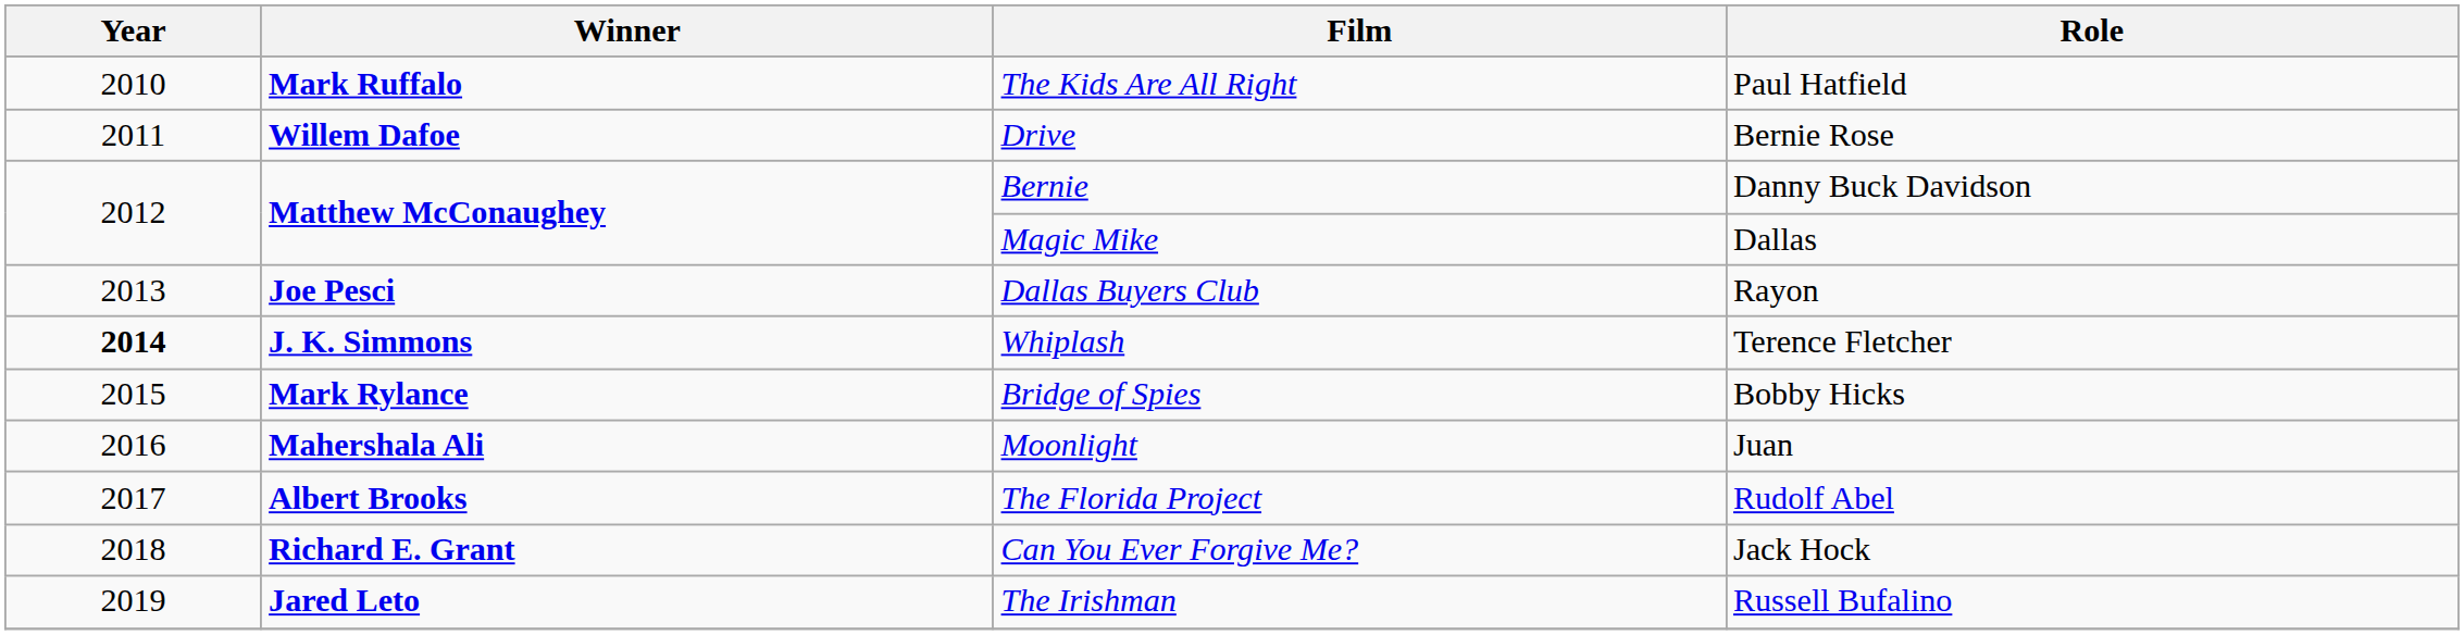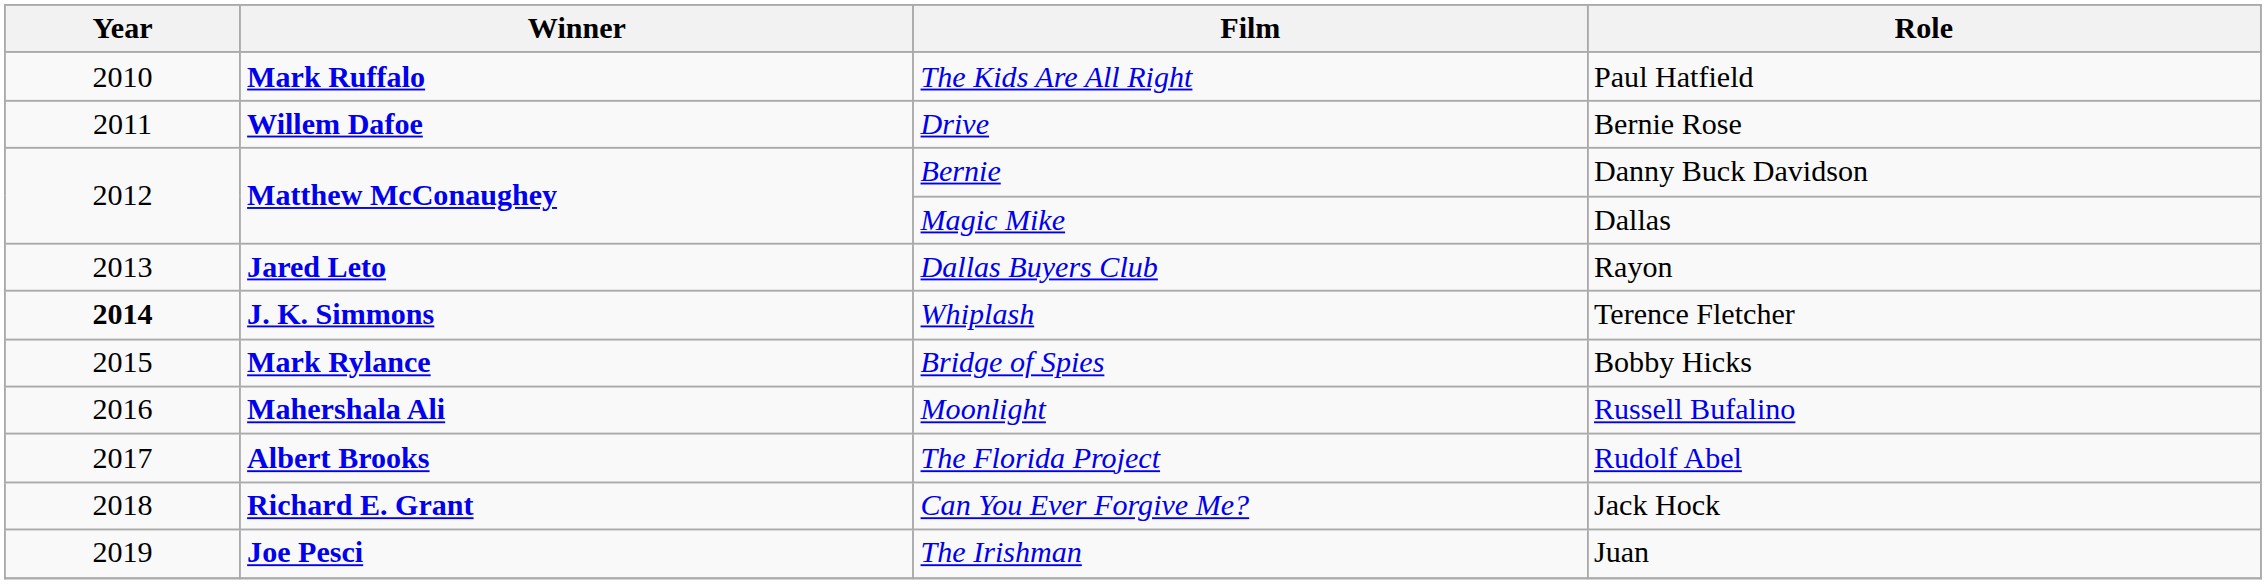 <table class="wikitable" width="95%" cellpadding="5">
 <tr>
 <th width="100"><strong>Year</strong></th>
 <th width="300"><strong>Winner</strong></th>
 <th width="300"><strong>Film</strong></th>
 <th width="300"><strong>Role</strong></th>
 </tr>
 <tr>
 <td style="text-align:center;">2010</td>
 <td><strong><a href='#'>Mark Ruffalo</a></strong></td>
 <td><em><a href='#'>The Kids Are All Right</a></em></td>
 <td>Paul Hatfield</td>
 </tr>
 <tr>
 <td style="text-align:center;">2011</td>
 <td><strong><a href='#'>Willem Dafoe</a></strong></td>
 <td><em><a href='#'>Drive</a></em></td>
 <td>Bernie Rose</td>
 </tr>
 <tr>
 <td rowspan="2" style="text-align:center;">2012</td>
 <td rowspan="2"><strong><a href='#'>Matthew McConaughey</a></strong></td>
 <td><em><a href='#'>Bernie</a></em></td>
 <td>Danny Buck Davidson</td>
 </tr>
 <tr>
 <td><em><a href='#'>Magic Mike</a></em></td>
 <td>Dallas</td>
 </tr>
 <tr>
 <td style="text-align:center;">2013</td>
-<td><strong><a href='#'>Joe Pesci</a></strong></td>
+<td><strong><a href='#'>Jared Leto</a></strong></td>
 <td><em><a href='#'>Dallas Buyers Club</a></em></td>
 <td>Rayon</td>
 </tr>
 <tr>
 <td style="text-align:center;"><strong>2014</strong></td>
 <td><strong><a href='#'>J. K. Simmons</a></strong></td>
 <td><em><a href='#'>Whiplash</a></em></td>
 <td>Terence Fletcher</td>
 </tr>
 <tr>
 <td style="text-align:center;">2015</td>
 <td><strong><a href='#'>Mark Rylance</a></strong></td>
 <td><em><a href='#'>Bridge of Spies</a></em></td>
 <td>Bobby Hicks</td>
 </tr>
 <tr>
 <td style="text-align:center;">2016</td>
 <td><strong><a href='#'>Mahershala Ali</a></strong></td>
 <td><em><a href='#'>Moonlight</a></em></td>
-<td>Juan</td>
+<td><a href='#'>Russell Bufalino</a></td>
 </tr>
 <tr>
 <td style="text-align:center;">2017</td>
 <td><strong><a href='#'>Albert Brooks</a></strong></td>
 <td><em><a href='#'>The Florida Project</a></em></td>
 <td><a href='#'>Rudolf Abel</a></td>
 </tr>
 <tr>
 <td style="text-align:center;">2018</td>
 <td><strong><a href='#'>Richard E. Grant</a></strong></td>
 <td><em><a href='#'>Can You Ever Forgive Me?</a></em></td>
 <td>Jack Hock</td>
 </tr>
 <tr>
 <td style="text-align:center;">2019</td>
-<td><strong><a href='#'>Jared Leto</a></strong></td>
+<td><strong><a href='#'>Joe Pesci</a></strong></td>
 <td><em><a href='#'>The Irishman</a></em></td>
-<td><a href='#'>Russell Bufalino</a></td>
+<td>Juan</td>
 </tr>
 <tr>
 </tr>
 </table>
